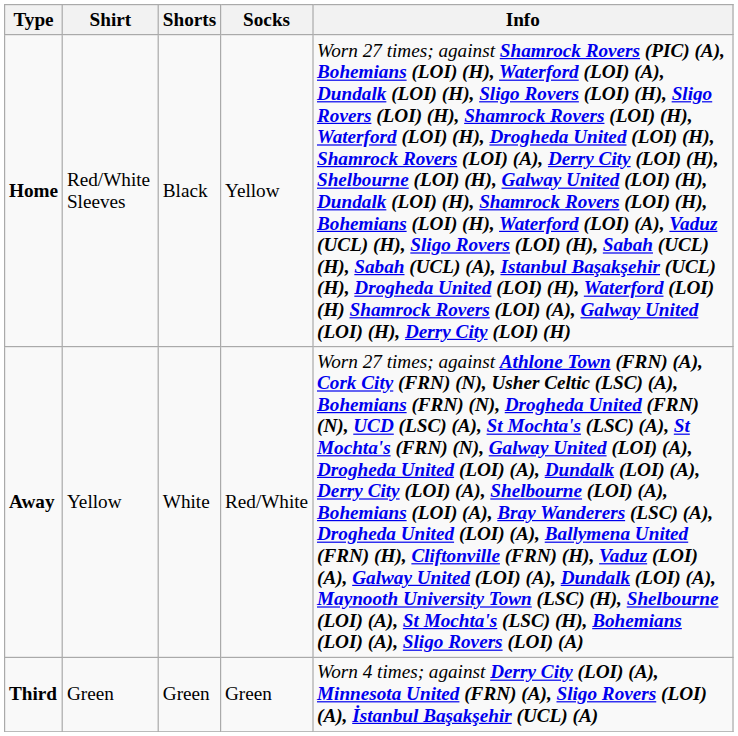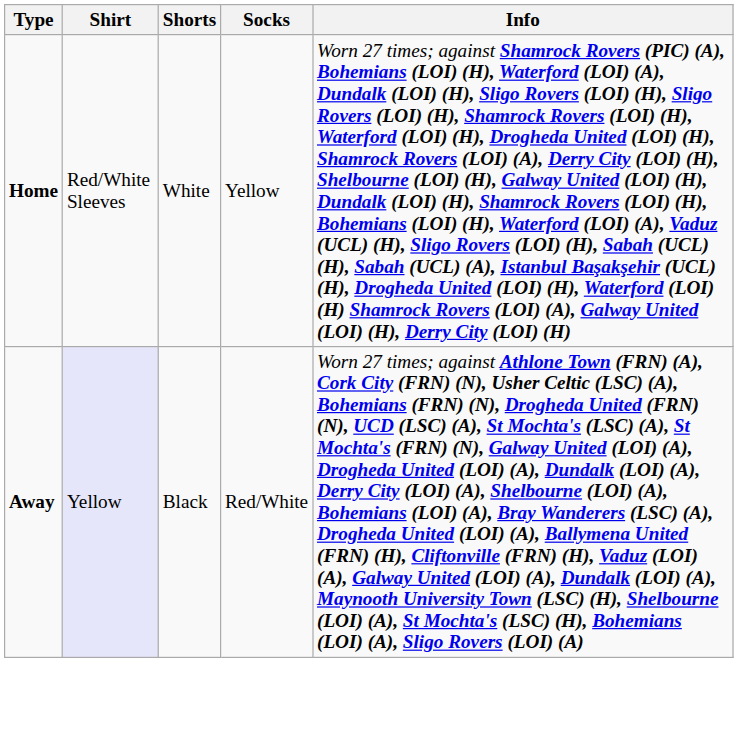 <table class="wikitable">
 <tr>
 <th>Type</th>
 <th>Shirt</th>
 <th>Shorts</th>
 <th>Socks</th>
 <th>Info</th>
 </tr>
 <tr>
 <td><span><strong>Home</strong></span></td>
 <td>Red/White Sleeves</td>
-<td>Black</td>
+<td>White</td>
 <td>Yellow</td>
 <td><em>Worn 27 times; against</em> <strong><em><a href='#'>Shamrock Rovers</a> (PIC) (A), <a href='#'>Bohemians</a> (LOI) (H), <a href='#'>Waterford</a> (LOI) (A), <a href='#'>Dundalk</a> (LOI) (H), <a href='#'>Sligo Rovers</a> (LOI) (H), <a href='#'>Sligo Rovers</a> (LOI) (H), <a href='#'>Shamrock Rovers</a> (LOI) (H), <a href='#'>Waterford</a> (LOI) (H), <a href='#'>Drogheda United</a> (LOI) (H), <a href='#'>Shamrock Rovers</a> (LOI) (A), <a href='#'>Derry City</a> (LOI) (H), <a href='#'>Shelbourne</a> (LOI) (H), <a href='#'>Galway United</a> (LOI) (H), <a href='#'>Dundalk</a> (LOI) (H), <a href='#'>Shamrock Rovers</a> (LOI) (H), <a href='#'>Bohemians</a> (LOI) (H), <a href='#'>Waterford</a> (LOI) (A), <a href='#'>Vaduz</a> (UCL) (H), <a href='#'>Sligo Rovers</a> (LOI) (H), <a href='#'>Sabah</a> (UCL) (H), <a href='#'>Sabah</a> (UCL) (A), <a href='#'>Istanbul Başakşehir</a> (UCL) (H), <a href='#'>Drogheda United</a> (LOI) (H), <a href='#'>Waterford</a> (LOI) (H) <a href='#'>Shamrock Rovers</a> (LOI) (A), <a href='#'>Galway United</a> (LOI) (H), <a href='#'>Derry City</a> (LOI) (H)</em></strong></td>
 </tr>
 <tr>
 <td><span><strong>Away</strong></span></td>
-<td>Yellow</td>
-<td>White</td>
+<td style="background: lavender;">Yellow</td>
+<td>Black</td>
 <td>Red/White</td>
 <td><em>Worn 27 times; against</em> <strong><em><a href='#'>Athlone Town</a> (FRN) (A), <a href='#'>Cork City</a> (FRN) (N), Usher Celtic (LSC) (A), <a href='#'>Bohemians</a> (FRN) (N), <a href='#'>Drogheda United</a> (FRN) (N), <a href='#'>UCD</a> (LSC) (A), <a href='#'>St Mochta's</a> (LSC) (A), <a href='#'>St Mochta's</a> (FRN) (N), <a href='#'>Galway United</a> (LOI) (A), <a href='#'>Drogheda United</a> (LOI) (A), <a href='#'>Dundalk</a> (LOI) (A), <a href='#'>Derry City</a> (LOI) (A), <a href='#'>Shelbourne</a> (LOI) (A), <a href='#'>Bohemians</a> (LOI) (A), <a href='#'>Bray Wanderers</a> (LSC) (A), <a href='#'>Drogheda United</a> (LOI) (A), <a href='#'>Ballymena United</a> (FRN) (H), <a href='#'>Cliftonville</a> (FRN) (H), <a href='#'>Vaduz</a> (LOI) (A), <a href='#'>Galway United</a> (LOI) (A), <a href='#'>Dundalk</a> (LOI) (A), <a href='#'>Maynooth University Town</a> (LSC) (H), <a href='#'>Shelbourne</a> (LOI) (A), <a href='#'>St Mochta's</a> (LSC) (H), <a href='#'>Bohemians</a> (LOI) (A), <a href='#'>Sligo Rovers</a> (LOI) (A)</em></strong></td>
 </tr>
-<tr>
-<td><span><strong>Third</strong></span></td>
-<td>Green</td>
-<td>Green</td>
-<td>Green</td>
-<td><em>Worn 4 times; against</em> <strong><em><a href='#'>Derry City</a> (LOI) (A), <a href='#'>Minnesota United</a> (FRN) (A), <a href='#'>Sligo Rovers</a> (LOI) (A), <a href='#'>İstanbul Başakşehir</a> (UCL) (A)</em></strong></td>
-</tr>
 </table>
